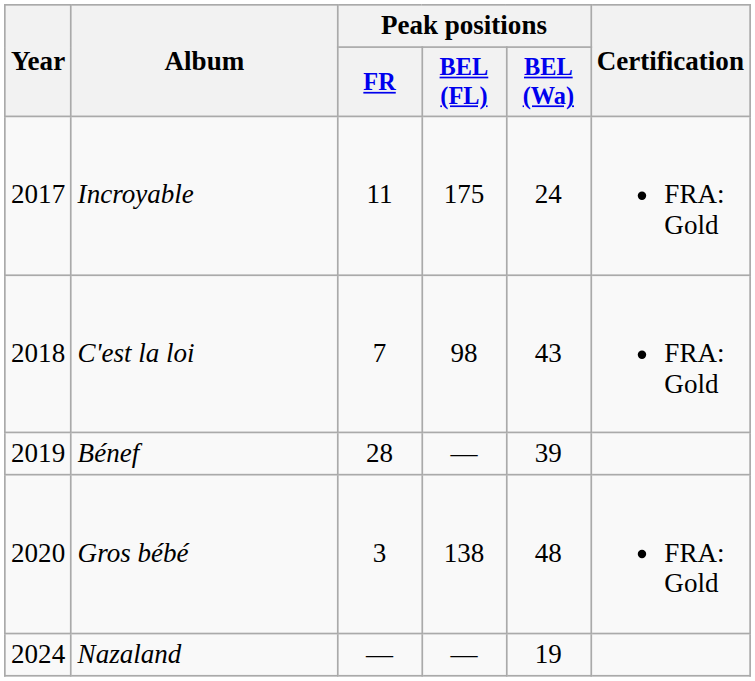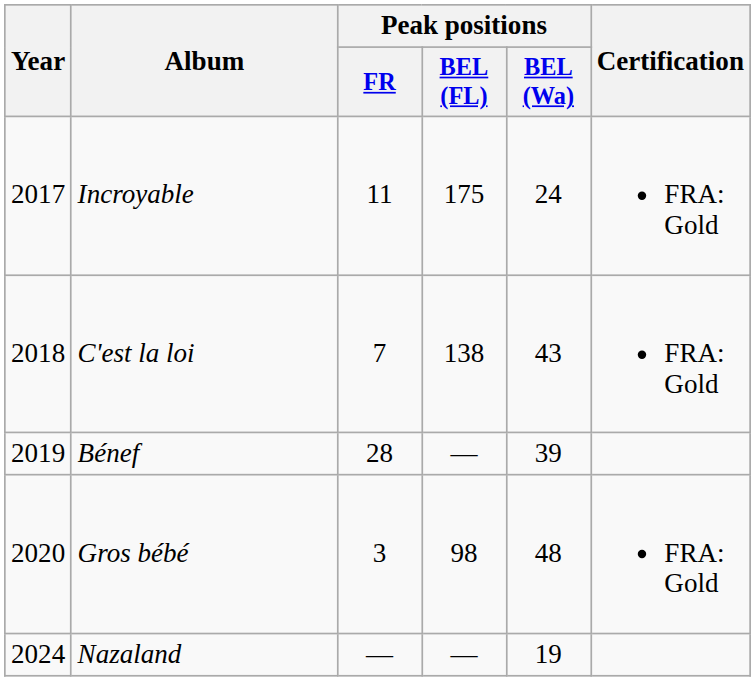 <table class="wikitable">
 <tr>
 <th rowspan="2" style="text-align:center; width:10px;">Year</th>
 <th rowspan="2" style="text-align:center; width:150px;">Album</th>
 <th style="text-align:center; width:20px;" colspan=3>Peak positions</th>
 <th rowspan="2" style="text-align:center; width:70px;">Certification</th>
 </tr>
 <tr>
 <th scope="col" style="width:3em;font-size:90%;"><a href='#'>FR</a><br></th>
 <th scope="col" style="width:3em;font-size:90%;"><a href='#'>BEL<br>(FL)</a><br></th>
 <th scope="col" style="width:3em;font-size:90%;"><a href='#'>BEL<br>(Wa)</a><br></th>
 </tr>
 <tr>
 <td style="text-align:center;">2017</td>
 <td><em>Incroyable</em></td>
 <td style="text-align:center;">11</td>
 <td style="text-align:center;">175</td>
 <td style="text-align:center;">24</td>
 <td><br><ul><li>FRA: Gold</li></ul></td>
 </tr>
 <tr>
 <td style="text-align:center;">2018</td>
 <td><em>C'est la loi</em></td>
 <td style="text-align:center;">7</td>
-<td style="text-align:center;">98</td>
+<td style="text-align:center;">138</td>
 <td style="text-align:center;">43</td>
 <td><br><ul><li>FRA: Gold</li></ul></td>
 </tr>
 <tr>
 <td style="text-align:center;">2019</td>
 <td><em>Bénef</em></td>
 <td style="text-align:center;">28<br></td>
 <td style="text-align:center;">—</td>
 <td style="text-align:center;">39</td>
 <td></td>
 </tr>
 <tr>
 <td style="text-align:center;">2020</td>
 <td><em>Gros bébé</em></td>
 <td style="text-align:center;">3</td>
-<td style="text-align:center;">138</td>
+<td style="text-align:center;">98</td>
 <td style="text-align:center;">48</td>
 <td><br><ul><li>FRA: Gold</li></ul></td>
 </tr>
 <tr>
 <td style="text-align:center;">2024</td>
 <td><em>Nazaland</em></td>
 <td style="text-align:center;">—</td>
 <td style="text-align:center;">—</td>
 <td style="text-align:center;">19</td>
 <td></td>
 </tr>
 </table>
